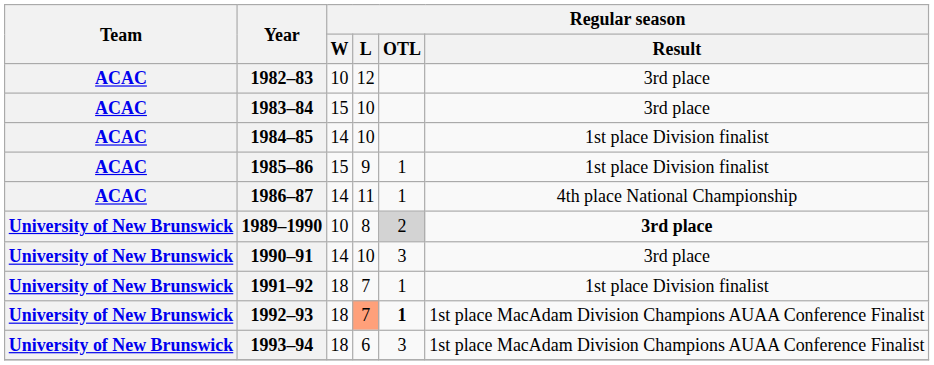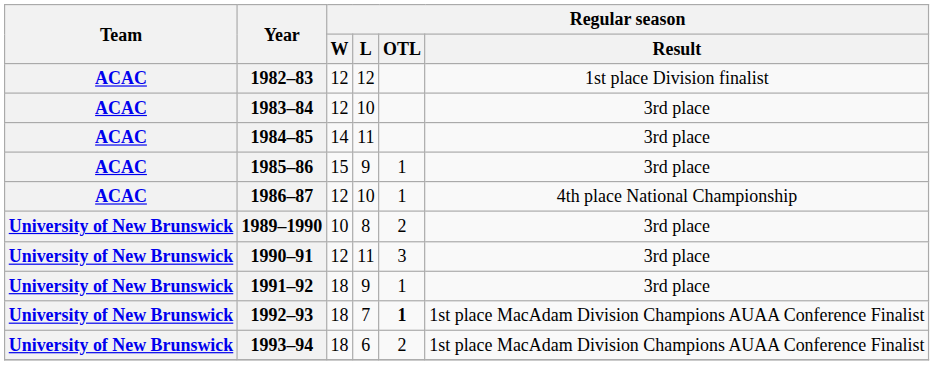 <table class="wikitable" style="font-size: 95%; text-align:center;">
 <tr>
 <th rowspan="2">Team</th>
 <th rowspan="2">Year</th>
 <th colspan="5">Regular season</th>
 </tr>
 <tr>
 <th>W</th>
 <th>L</th>
 <th>OTL</th>
 <th>Result</th>
 </tr>
 <tr>
 <th><a href='#'>ACAC</a></th>
 <th>1982–83</th>
-<td>10</td>
+<td>12</td>
 <td>12</td>
 <td></td>
-<td>3rd place</td>
+<td>1st place Division finalist</td>
 </tr>
 <tr>
 <th><a href='#'>ACAC</a></th>
 <th>1983–84</th>
-<td>15</td>
+<td>12</td>
 <td>10</td>
 <td></td>
 <td>3rd place</td>
 </tr>
 <tr>
 <th><a href='#'>ACAC</a></th>
 <th>1984–85</th>
 <td>14</td>
-<td>10</td>
+<td>11</td>
 <td></td>
-<td>1st place Division finalist</td>
+<td>3rd place</td>
 </tr>
 <tr>
 <th><a href='#'>ACAC</a></th>
 <th>1985–86</th>
 <td>15</td>
 <td>9</td>
 <td>1</td>
-<td>1st place Division finalist</td>
+<td>3rd place</td>
 </tr>
 <tr>
 <th><a href='#'>ACAC</a></th>
 <th>1986–87</th>
-<td>14</td>
-<td>11</td>
+<td>12</td>
+<td>10</td>
 <td>1</td>
 <td>4th place National Championship</td>
 </tr>
 <tr>
 <th><a href='#'>University of New Brunswick</a></th>
 <th>1989–1990</th>
 <td>10</td>
 <td>8</td>
-<td style="background: lightgrey;">2</td>
-<td><strong>3rd place</strong></td>
+<td>2</td>
+<td>3rd place</td>
 </tr>
 <tr>
 <th><a href='#'>University of New Brunswick</a></th>
 <th>1990–91</th>
-<td>14</td>
-<td>10</td>
+<td>12</td>
+<td>11</td>
 <td>3</td>
 <td>3rd place</td>
 </tr>
 <tr>
 <th><a href='#'>University of New Brunswick</a></th>
 <th>1991–92</th>
 <td>18</td>
-<td>7</td>
+<td>9</td>
 <td>1</td>
-<td>1st place Division finalist</td>
+<td>3rd place</td>
 </tr>
 <tr>
 <th><a href='#'>University of New Brunswick</a></th>
 <th>1992–93</th>
 <td>18</td>
-<td style="background: lightsalmon;">7</td>
+<td>7</td>
 <td><strong>1</strong></td>
 <td>1st place MacAdam Division Champions AUAA Conference Finalist</td>
 </tr>
 <tr>
 <th><a href='#'>University of New Brunswick</a></th>
 <th>1993–94</th>
 <td>18</td>
 <td>6</td>
-<td>3</td>
+<td>2</td>
 <td>1st place MacAdam Division Champions AUAA Conference Finalist</td>
 </tr>
 <tr>
 </tr>
 </table>
